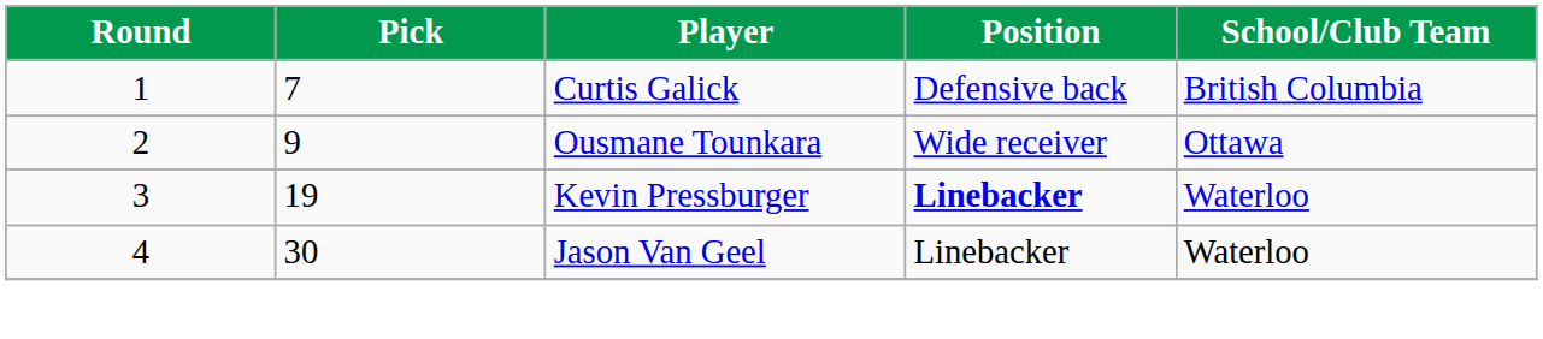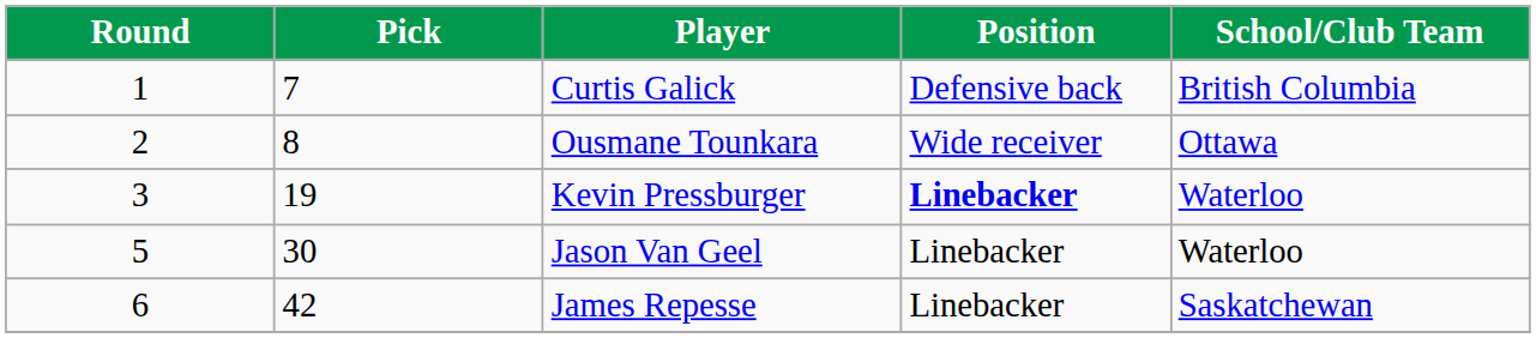 <table class="wikitable sortable sortable">
 <tr>
 <th style="background:#00994D;color:white;" width="15%">Round</th>
 <th style="background:#00994D;color:white;" width="15%">Pick</th>
 <th style="background:#00994D;color:white;" width="20%">Player</th>
 <th style="background:#00994D;color:white;" width="15%">Position</th>
 <th style="background:#00994D;color:white;" width="20%">School/Club Team</th>
 </tr>
 <tr>
 <td align=center>1</td>
 <td>7</td>
 <td><a href='#'>Curtis Galick</a></td>
 <td><a href='#'>Defensive back</a></td>
 <td><a href='#'>British Columbia</a></td>
 </tr>
 <tr>
 <td align=center>2</td>
-<td>9</td>
+<td>8</td>
 <td><a href='#'>Ousmane Tounkara</a></td>
 <td><a href='#'>Wide receiver</a></td>
 <td><a href='#'>Ottawa</a></td>
 </tr>
 <tr>
 <td align=center>3</td>
 <td>19</td>
 <td><a href='#'>Kevin Pressburger</a></td>
 <td><strong><a href='#'>Linebacker</a></strong></td>
 <td><a href='#'>Waterloo</a></td>
 </tr>
 <tr>
-<td align=center>4</td>
+<td align=center>5</td>
 <td>30</td>
 <td><a href='#'>Jason Van Geel</a></td>
 <td>Linebacker</td>
 <td>Waterloo</td>
 </tr>
 <tr>
+<td align=center>6</td>
+<td>42</td>
+<td><a href='#'>James Repesse</a></td>
+<td>Linebacker</td>
+<td><a href='#'>Saskatchewan</a></td>
+</tr>
+<tr>
 </tr>
 </table>
